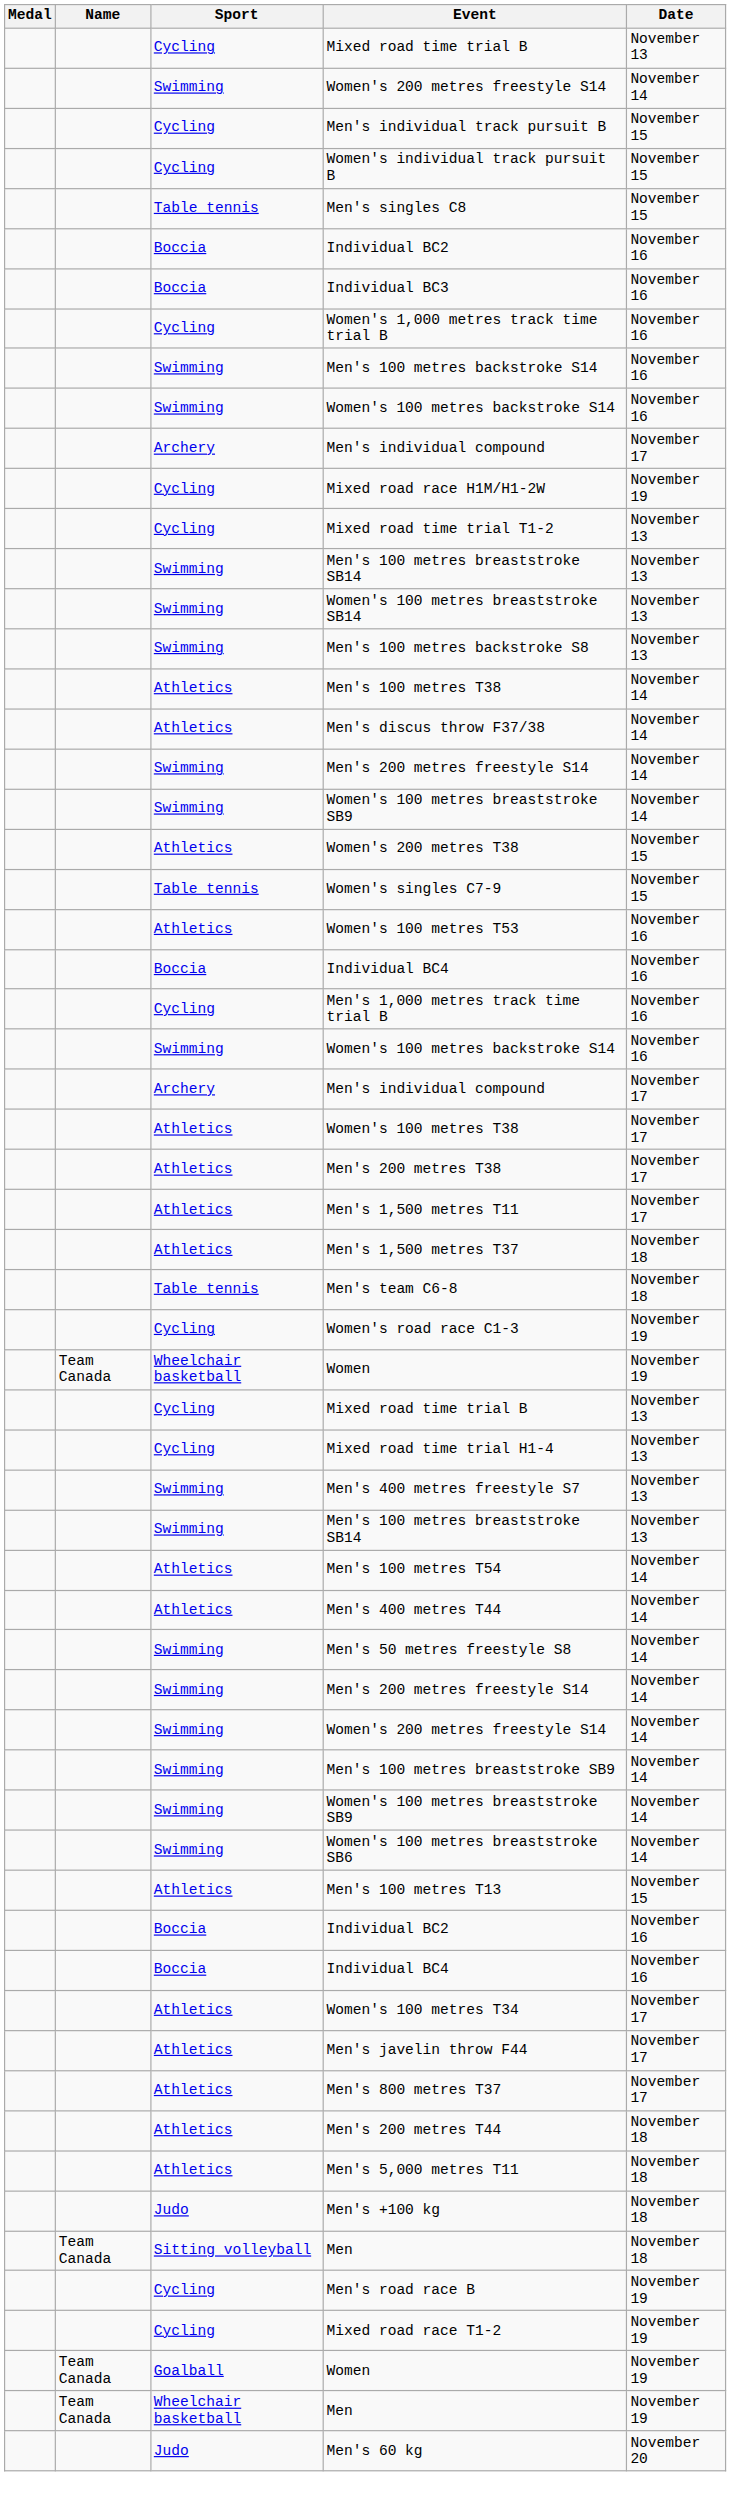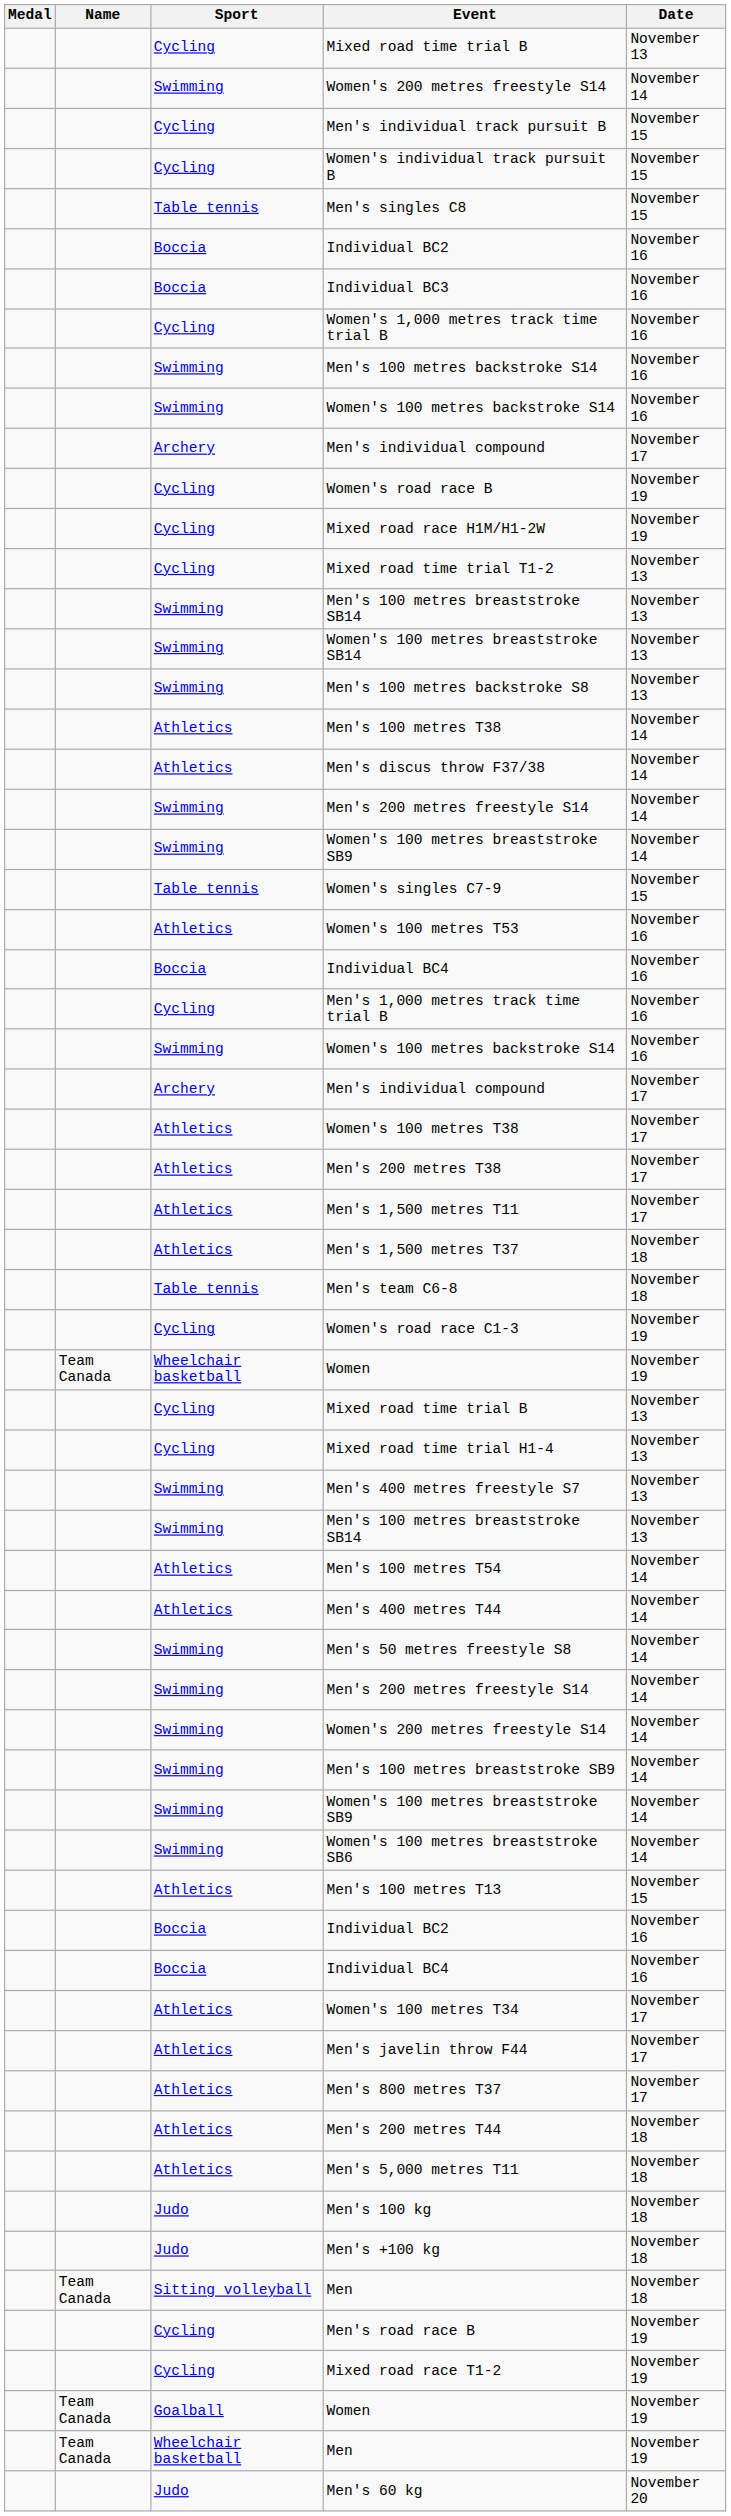 <table class="wikitable sortable" border="1" style="font-size:95%">
 <tr>
 <th>Medal</th>
 <th>Name</th>
 <th>Sport</th>
 <th>Event</th>
 <th>Date</th>
 </tr>
 <tr>
 <td></td>
 <td><br></td>
 <td><a href='#'>Cycling</a></td>
 <td>Mixed road time trial B</td>
 <td>November 13</td>
 </tr>
 <tr>
 <td></td>
 <td></td>
 <td><a href='#'>Swimming</a></td>
 <td>Women's 200 metres freestyle S14</td>
 <td>November 14</td>
 </tr>
 <tr>
 <td></td>
 <td><br></td>
 <td><a href='#'>Cycling</a></td>
 <td>Men's individual track pursuit B</td>
 <td>November 15</td>
 </tr>
 <tr>
 <td></td>
 <td><br></td>
 <td><a href='#'>Cycling</a></td>
 <td>Women's individual track pursuit B</td>
 <td>November 15</td>
 </tr>
 <tr>
 <td></td>
 <td></td>
 <td><a href='#'>Table tennis</a></td>
 <td>Men's singles C8</td>
 <td>November 15</td>
 </tr>
 <tr>
 <td></td>
 <td></td>
 <td><a href='#'>Boccia</a></td>
 <td>Individual BC2</td>
 <td>November 16</td>
 </tr>
 <tr>
 <td></td>
 <td></td>
 <td><a href='#'>Boccia</a></td>
 <td>Individual BC3</td>
 <td>November 16</td>
 </tr>
 <tr>
 <td></td>
 <td><br></td>
 <td><a href='#'>Cycling</a></td>
 <td>Women's 1,000 metres track time trial B</td>
 <td>November 16</td>
 </tr>
 <tr>
 <td></td>
 <td></td>
 <td><a href='#'>Swimming</a></td>
 <td>Men's 100 metres backstroke S14</td>
 <td>November 16</td>
 </tr>
 <tr>
 <td></td>
 <td></td>
 <td><a href='#'>Swimming</a></td>
 <td>Women's 100 metres backstroke S14</td>
 <td>November 16</td>
 </tr>
 <tr>
 <td></td>
 <td></td>
 <td><a href='#'>Archery</a></td>
 <td>Men's individual compound</td>
 <td>November 17</td>
 </tr>
 <tr>
 <td></td>
+<td><br></td>
+<td><a href='#'>Cycling</a></td>
+<td>Women's road race B</td>
+<td>November 19</td>
+</tr>
+<tr>
+<td></td>
 <td></td>
 <td><a href='#'>Cycling</a></td>
 <td>Mixed road race H1M/H1-2W</td>
 <td>November 19</td>
 </tr>
 <tr>
 <td></td>
 <td></td>
 <td><a href='#'>Cycling</a></td>
 <td>Mixed road time trial T1-2</td>
 <td>November 13</td>
 </tr>
 <tr>
 <td></td>
 <td></td>
 <td><a href='#'>Swimming</a></td>
 <td>Men's 100 metres breaststroke SB14</td>
 <td>November 13</td>
 </tr>
 <tr>
 <td></td>
 <td></td>
 <td><a href='#'>Swimming</a></td>
 <td>Women's 100 metres breaststroke SB14</td>
 <td>November 13</td>
 </tr>
 <tr>
 <td></td>
 <td></td>
 <td><a href='#'>Swimming</a></td>
 <td>Men's 100 metres backstroke S8</td>
 <td>November 13</td>
 </tr>
 <tr>
 <td></td>
 <td></td>
 <td><a href='#'>Athletics</a></td>
 <td>Men's 100 metres T38</td>
 <td>November 14</td>
 </tr>
 <tr>
 <td></td>
 <td></td>
 <td><a href='#'>Athletics</a></td>
 <td>Men's discus throw F37/38</td>
 <td>November 14</td>
 </tr>
 <tr>
 <td></td>
 <td></td>
 <td><a href='#'>Swimming</a></td>
 <td>Men's 200 metres freestyle S14</td>
 <td>November 14</td>
 </tr>
 <tr>
 <td></td>
 <td></td>
 <td><a href='#'>Swimming</a></td>
 <td>Women's 100 metres breaststroke SB9</td>
 <td>November 14</td>
-</tr>
-<tr>
-<td></td>
-<td></td>
-<td><a href='#'>Athletics</a></td>
-<td>Women's 200 metres T38</td>
-<td>November 15</td>
 </tr>
 <tr>
 <td></td>
 <td></td>
 <td><a href='#'>Table tennis</a></td>
 <td>Women's singles C7-9</td>
 <td>November 15</td>
 </tr>
 <tr>
 <td></td>
 <td></td>
 <td><a href='#'>Athletics</a></td>
 <td>Women's 100 metres T53</td>
 <td>November 16</td>
 </tr>
 <tr>
 <td></td>
 <td></td>
 <td><a href='#'>Boccia</a></td>
 <td>Individual BC4</td>
 <td>November 16</td>
 </tr>
 <tr>
 <td></td>
 <td><br></td>
 <td><a href='#'>Cycling</a></td>
 <td>Men's 1,000 metres track time trial B</td>
 <td>November 16</td>
 </tr>
 <tr>
 <td></td>
 <td></td>
 <td><a href='#'>Swimming</a></td>
 <td>Women's 100 metres backstroke S14</td>
 <td>November 16</td>
 </tr>
 <tr>
 <td></td>
 <td></td>
 <td><a href='#'>Archery</a></td>
 <td>Men's individual compound</td>
 <td>November 17</td>
 </tr>
 <tr>
 <td></td>
 <td></td>
 <td><a href='#'>Athletics</a></td>
 <td>Women's 100 metres T38</td>
 <td>November 17</td>
 </tr>
 <tr>
 <td></td>
 <td></td>
 <td><a href='#'>Athletics</a></td>
 <td>Men's 200 metres T38</td>
 <td>November 17</td>
 </tr>
 <tr>
 <td></td>
 <td></td>
 <td><a href='#'>Athletics</a></td>
 <td>Men's 1,500 metres T11</td>
 <td>November 17</td>
 </tr>
 <tr>
 <td></td>
 <td></td>
 <td><a href='#'>Athletics</a></td>
 <td>Men's 1,500 metres T37</td>
 <td>November 18</td>
 </tr>
 <tr>
 <td></td>
 <td><br></td>
 <td><a href='#'>Table tennis</a></td>
 <td>Men's team C6-8</td>
 <td>November 18</td>
 </tr>
 <tr>
 <td></td>
 <td></td>
 <td><a href='#'>Cycling</a></td>
 <td>Women's road race C1-3</td>
 <td>November 19</td>
 </tr>
 <tr>
 <td></td>
 <td>Team Canada</td>
 <td><a href='#'>Wheelchair basketball</a></td>
 <td>Women</td>
 <td>November 19</td>
 </tr>
 <tr>
 <td></td>
 <td><br></td>
 <td><a href='#'>Cycling</a></td>
 <td>Mixed road time trial B</td>
 <td>November 13</td>
 </tr>
 <tr>
 <td></td>
 <td></td>
 <td><a href='#'>Cycling</a></td>
 <td>Mixed road time trial H1-4</td>
 <td>November 13</td>
 </tr>
 <tr>
 <td></td>
 <td></td>
 <td><a href='#'>Swimming</a></td>
 <td>Men's 400 metres freestyle S7</td>
 <td>November 13</td>
 </tr>
 <tr>
 <td></td>
 <td></td>
 <td><a href='#'>Swimming</a></td>
 <td>Men's 100 metres breaststroke SB14</td>
 <td>November 13</td>
 </tr>
 <tr>
 <td></td>
 <td></td>
 <td><a href='#'>Athletics</a></td>
 <td>Men's 100 metres T54</td>
 <td>November 14</td>
 </tr>
 <tr>
 <td></td>
 <td></td>
 <td><a href='#'>Athletics</a></td>
 <td>Men's 400 metres T44</td>
 <td>November 14</td>
 </tr>
 <tr>
 <td></td>
 <td></td>
 <td><a href='#'>Swimming</a></td>
 <td>Men's 50 metres freestyle S8</td>
 <td>November 14</td>
 </tr>
 <tr>
 <td></td>
 <td></td>
 <td><a href='#'>Swimming</a></td>
 <td>Men's 200 metres freestyle S14</td>
 <td>November 14</td>
 </tr>
 <tr>
 <td></td>
 <td></td>
 <td><a href='#'>Swimming</a></td>
 <td>Women's 200 metres freestyle S14</td>
 <td>November 14</td>
 </tr>
 <tr>
 <td></td>
 <td></td>
 <td><a href='#'>Swimming</a></td>
 <td>Men's 100 metres breaststroke SB9</td>
 <td>November 14</td>
 </tr>
 <tr>
 <td></td>
 <td></td>
 <td><a href='#'>Swimming</a></td>
 <td>Women's 100 metres breaststroke SB9</td>
 <td>November 14</td>
 </tr>
 <tr>
 <td></td>
 <td></td>
 <td><a href='#'>Swimming</a></td>
 <td>Women's 100 metres breaststroke SB6</td>
 <td>November 14</td>
 </tr>
 <tr>
 <td></td>
 <td></td>
 <td><a href='#'>Athletics</a></td>
 <td>Men's 100 metres T13</td>
 <td>November 15</td>
 </tr>
 <tr>
 <td></td>
 <td></td>
 <td><a href='#'>Boccia</a></td>
 <td>Individual BC2</td>
 <td>November 16</td>
 </tr>
 <tr>
 <td></td>
 <td></td>
 <td><a href='#'>Boccia</a></td>
 <td>Individual BC4</td>
 <td>November 16</td>
 </tr>
 <tr>
 <td></td>
 <td></td>
 <td><a href='#'>Athletics</a></td>
 <td>Women's 100 metres T34</td>
 <td>November 17</td>
 </tr>
 <tr>
 <td></td>
 <td></td>
 <td><a href='#'>Athletics</a></td>
 <td>Men's javelin throw F44</td>
 <td>November 17</td>
 </tr>
 <tr>
 <td></td>
 <td></td>
 <td><a href='#'>Athletics</a></td>
 <td>Men's 800 metres T37</td>
 <td>November 17</td>
 </tr>
 <tr>
 <td></td>
 <td></td>
 <td><a href='#'>Athletics</a></td>
 <td>Men's 200 metres T44</td>
 <td>November 18</td>
 </tr>
 <tr>
 <td></td>
 <td></td>
 <td><a href='#'>Athletics</a></td>
 <td>Men's 5,000 metres T11</td>
 <td>November 18</td>
 </tr>
 <tr>
 <td></td>
 <td></td>
 <td><a href='#'>Judo</a></td>
+<td>Men's 100 kg</td>
+<td>November 18</td>
+</tr>
+<tr>
+<td></td>
+<td></td>
+<td><a href='#'>Judo</a></td>
 <td>Men's +100 kg</td>
 <td>November 18</td>
 </tr>
 <tr>
 <td></td>
 <td>Team Canada</td>
 <td><a href='#'>Sitting volleyball</a></td>
 <td>Men</td>
 <td>November 18</td>
 </tr>
 <tr>
 <td></td>
 <td><br></td>
 <td><a href='#'>Cycling</a></td>
 <td>Men's road race B</td>
 <td>November 19</td>
 </tr>
 <tr>
 <td></td>
 <td></td>
 <td><a href='#'>Cycling</a></td>
 <td>Mixed road race T1-2</td>
 <td>November 19</td>
 </tr>
 <tr>
 <td></td>
 <td>Team Canada</td>
 <td><a href='#'>Goalball</a></td>
 <td>Women</td>
 <td>November 19</td>
 </tr>
 <tr>
 <td></td>
 <td>Team Canada</td>
 <td><a href='#'>Wheelchair basketball</a></td>
 <td>Men</td>
 <td>November 19</td>
 </tr>
 <tr>
 <td></td>
 <td></td>
 <td><a href='#'>Judo</a></td>
 <td>Men's 60 kg</td>
 <td>November 20</td>
 </tr>
 </table>
